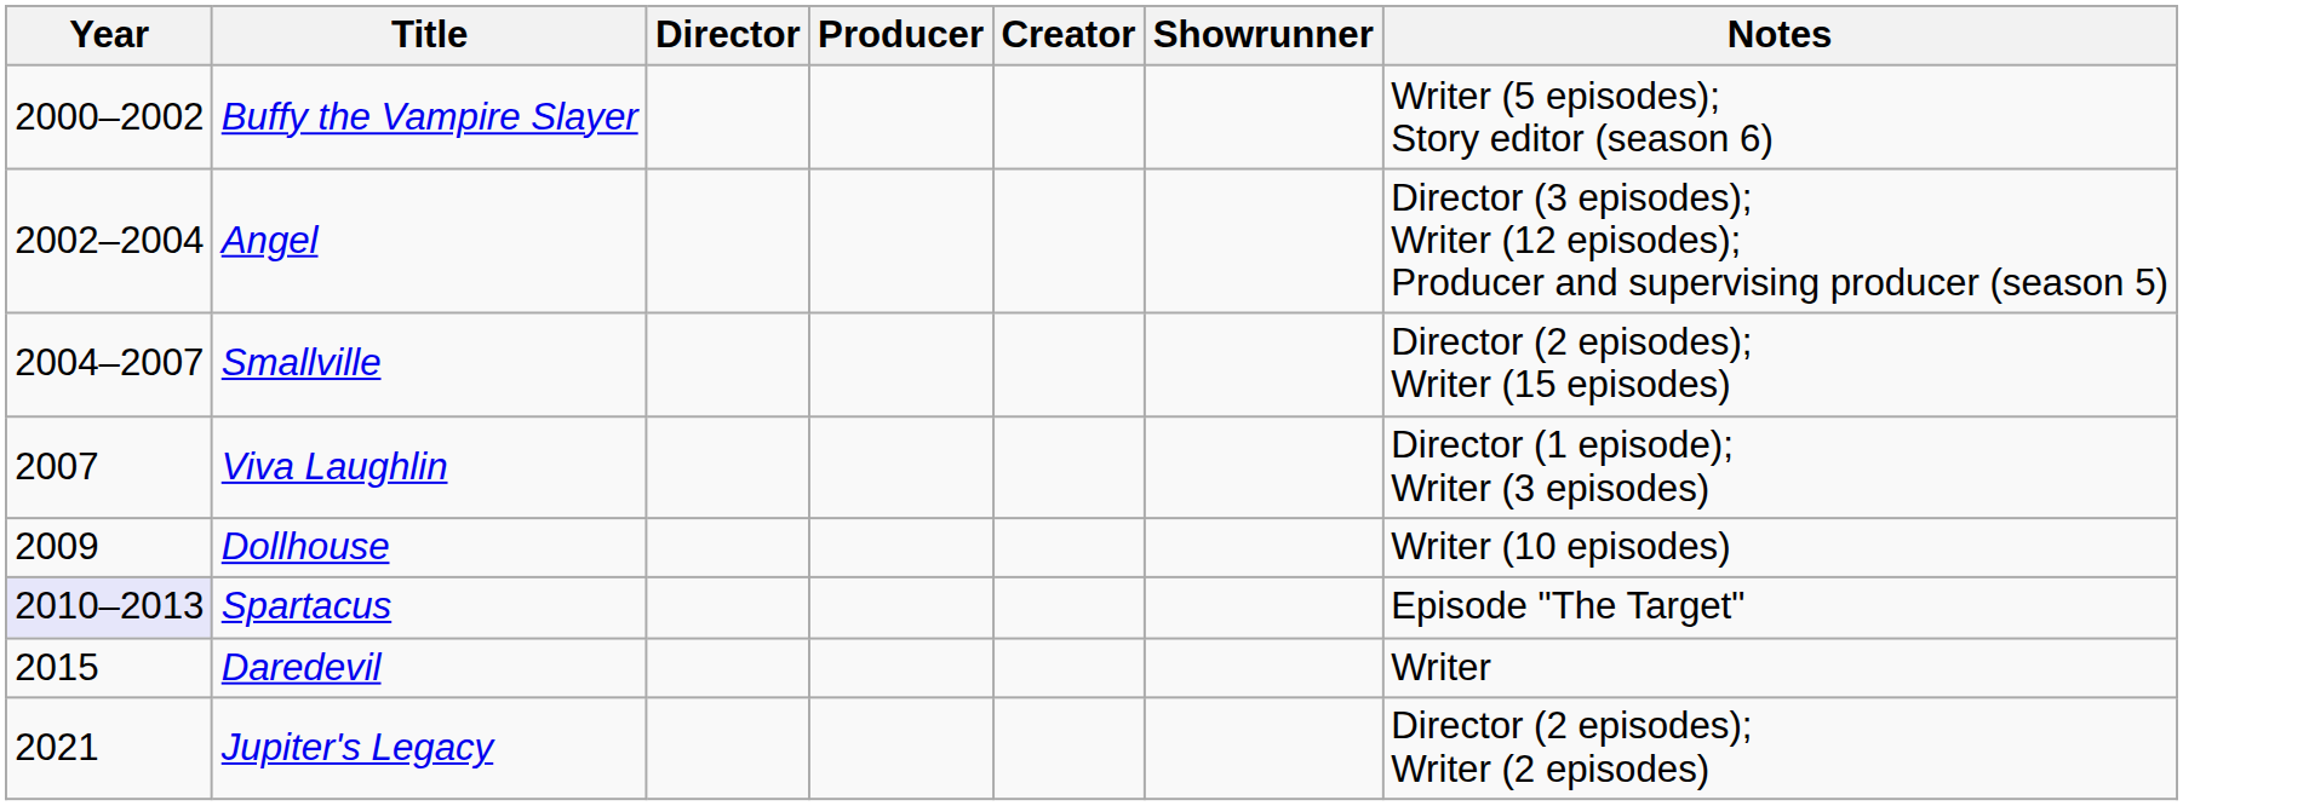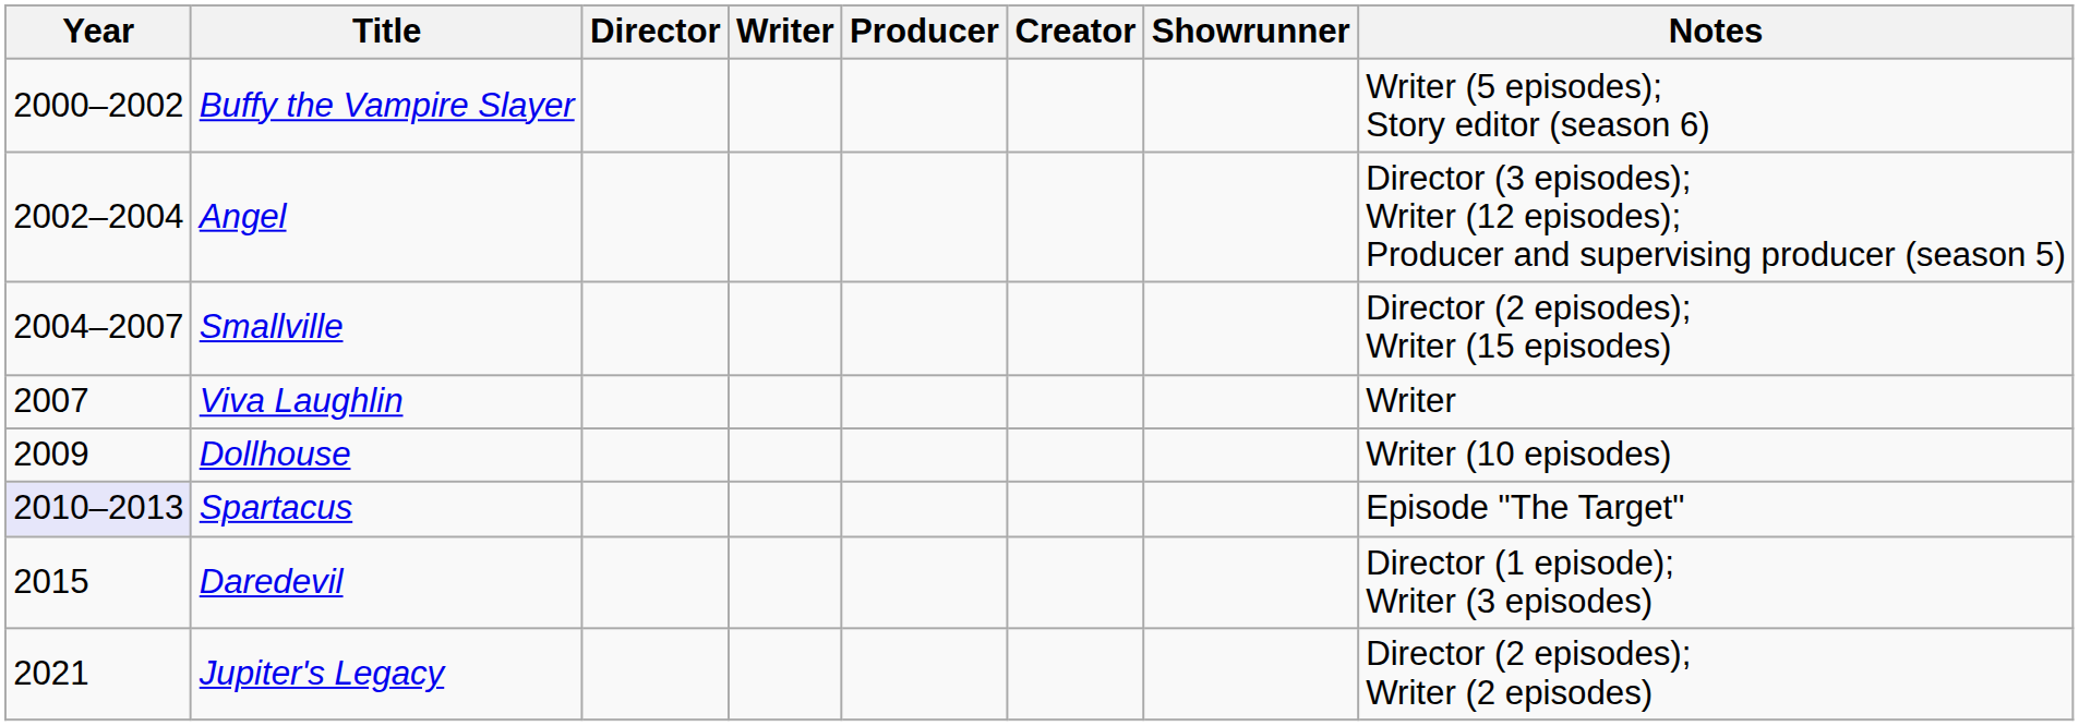 <table class="wikitable">
 <tr>
 <th>Year</th>
 <th>Title</th>
 <th>Director</th>
+<th>Writer</th>
 <th>Producer</th>
 <th>Creator</th>
 <th>Showrunner</th>
 <th>Notes</th>
 </tr>
 <tr>
 <td>2000–2002</td>
 <td><em><a href='#'>Buffy the Vampire Slayer</a></em></td>
+<td></td>
 <td></td>
 <td></td>
 <td></td>
 <td></td>
 <td>Writer (5 episodes);<br>Story editor (season 6)</td>
 </tr>
 <tr>
 <td>2002–2004</td>
 <td><em><a href='#'>Angel</a></em></td>
 <td></td>
 <td></td>
 <td></td>
 <td></td>
+<td></td>
 <td>Director (3 episodes);<br>Writer (12 episodes);<br>Producer and supervising producer (season 5)</td>
 </tr>
 <tr>
 <td>2004–2007</td>
 <td><em><a href='#'>Smallville</a></em></td>
+<td></td>
 <td></td>
 <td></td>
 <td></td>
 <td></td>
 <td>Director (2 episodes);<br>Writer (15 episodes)</td>
 </tr>
 <tr>
 <td>2007</td>
 <td><em><a href='#'>Viva Laughlin</a></em></td>
 <td></td>
 <td></td>
 <td></td>
 <td></td>
-<td>Director (1 episode);<br>Writer (3 episodes)</td>
+<td></td>
+<td>Writer</td>
 </tr>
 <tr>
 <td>2009</td>
 <td><em><a href='#'>Dollhouse</a></em></td>
+<td></td>
 <td></td>
 <td></td>
 <td></td>
 <td></td>
 <td>Writer (10 episodes)</td>
 </tr>
 <tr>
 <td style="background: lavender;">2010–2013</td>
 <td><em><a href='#'>Spartacus</a></em></td>
 <td></td>
 <td></td>
 <td></td>
 <td></td>
+<td></td>
 <td>Episode "The Target"</td>
 </tr>
 <tr>
 <td>2015</td>
 <td><em><a href='#'>Daredevil</a></em></td>
 <td></td>
 <td></td>
 <td></td>
 <td></td>
-<td>Writer</td>
+<td></td>
+<td>Director (1 episode);<br>Writer (3 episodes)</td>
 </tr>
 <tr>
 <td>2021</td>
 <td><em><a href='#'>Jupiter's Legacy</a></em></td>
 <td></td>
 <td></td>
 <td></td>
 <td></td>
+<td></td>
 <td>Director (2 episodes);<br>Writer (2 episodes)</td>
 </tr>
 </table>
